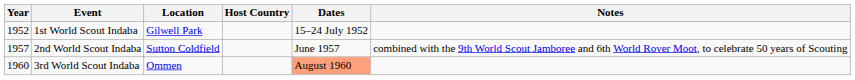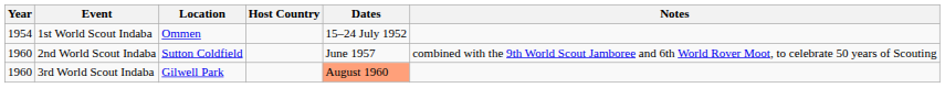 <table class="wikitable" style="text-align:left">
 <tr>
 <th>Year</th>
 <th>Event</th>
 <th>Location</th>
 <th>Host Country</th>
 <th>Dates</th>
 <th>Notes</th>
 </tr>
 <tr>
-<td>1952</td>
+<td>1954</td>
 <td>1st World Scout Indaba</td>
-<td><a href='#'>Gilwell Park</a></td>
+<td><a href='#'>Ommen</a></td>
 <td></td>
 <td>15–24 July 1952</td>
 <td></td>
 </tr>
 <tr>
-<td>1957</td>
+<td>1960</td>
 <td>2nd World Scout Indaba</td>
 <td><a href='#'>Sutton Coldfield</a></td>
 <td></td>
 <td>June 1957</td>
 <td>combined with the <a href='#'>9th World Scout Jamboree</a> and 6th <a href='#'>World Rover Moot</a>, to celebrate 50 years of Scouting</td>
 </tr>
 <tr>
 <td>1960</td>
 <td>3rd World Scout Indaba</td>
-<td><a href='#'>Ommen</a></td>
+<td><a href='#'>Gilwell Park</a></td>
 <td></td>
 <td style="background: lightsalmon;">August 1960</td>
 <td></td>
 </tr>
 </table>
